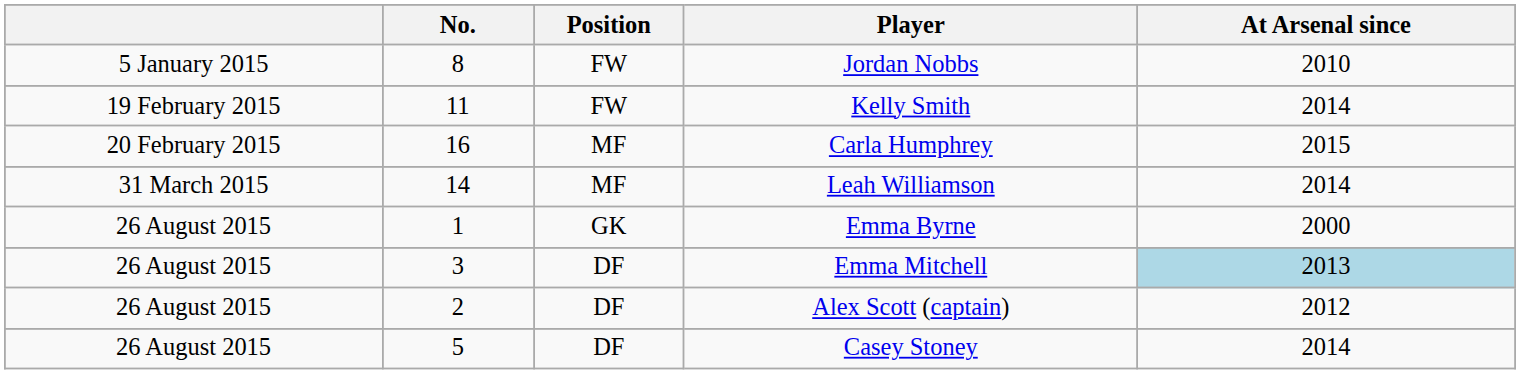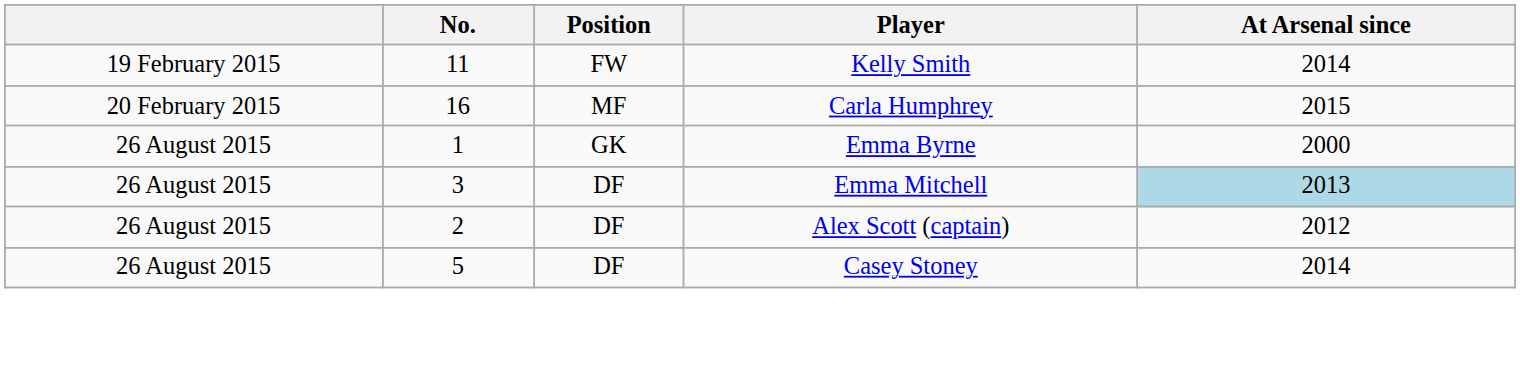 <table class="wikitable sortable" style="width:95%; text-align:center; font-size:85%; text-align:center;">
 <tr>
 <th width="25%"></th>
 <th width="10%">No.</th>
 <th width="10%">Position</th>
 <th>Player</th>
 <th width="25%">At Arsenal since</th>
-</tr>
-<tr>
-<td>5 January 2015</td>
-<td>8</td>
-<td>FW</td>
-<td> <a href='#'>Jordan Nobbs</a></td>
-<td>2010</td>
 </tr>
 <tr>
 <td>19 February 2015</td>
 <td>11</td>
 <td>FW</td>
 <td> <a href='#'>Kelly Smith</a></td>
 <td>2014</td>
 </tr>
 <tr>
 <td>20 February 2015</td>
 <td>16</td>
 <td>MF</td>
 <td> <a href='#'>Carla Humphrey</a></td>
 <td>2015</td>
-</tr>
-<tr>
-<td>31 March 2015</td>
-<td>14</td>
-<td>MF</td>
-<td> <a href='#'>Leah Williamson</a></td>
-<td>2014</td>
 </tr>
 <tr>
 <td>26 August 2015</td>
 <td>1</td>
 <td>GK</td>
 <td> <a href='#'>Emma Byrne</a></td>
 <td>2000</td>
 </tr>
 <tr>
 <td>26 August 2015</td>
 <td>3</td>
 <td>DF</td>
 <td> <a href='#'>Emma Mitchell</a></td>
 <td style="background: lightblue;">2013</td>
 </tr>
 <tr>
 <td>26 August 2015</td>
 <td>2</td>
 <td>DF</td>
 <td> <a href='#'>Alex Scott</a> (<a href='#'>captain</a>)</td>
 <td>2012</td>
 </tr>
 <tr>
 <td>26 August 2015</td>
 <td>5</td>
 <td>DF</td>
 <td> <a href='#'>Casey Stoney</a></td>
 <td>2014</td>
 </tr>
 </table>
